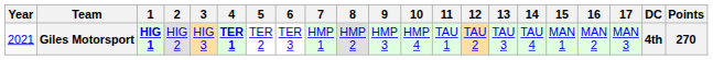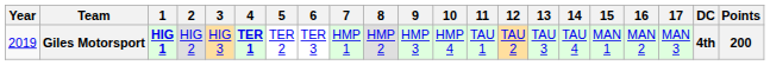 <table class="wikitable" style="text-align:center; font-size:85%">
 <tr>
 <th>Year</th>
 <th>Team</th>
 <th>1</th>
 <th>2</th>
 <th>3</th>
 <th>4</th>
 <th>5</th>
 <th>6</th>
 <th>7</th>
 <th>8</th>
 <th>9</th>
 <th>10</th>
 <th>11</th>
 <th>12</th>
 <th>13</th>
 <th>14</th>
 <th>15</th>
 <th>16</th>
 <th>17</th>
 <th>DC</th>
 <th>Points</th>
 </tr>
 <tr>
-<td><a href='#'>2021</a></td>
+<td><a href='#'>2019</a></td>
 <th nowrap>Giles Motorsport</th>
 <td style="background:#DFFFDF;"><strong><a href='#'>HIG<br>1</a></strong><br></td>
 <td style="background:#DFDFDF;"><a href='#'>HIG<br>2</a><br></td>
 <td style="background:#FFDF9F;"><a href='#'>HIG<br>3</a><br></td>
 <td style="background:#DFFFDF;"><strong><a href='#'>TER<br>1</a><br></strong></td>
 <td style="background:#FFFFFF;"><a href='#'>TER<br>2</a><br></td>
 <td style="background:#FFFFFF;"><a href='#'>TER<br>3</a><br></td>
 <td style="background:#DFFFDF;"><a href='#'>HMP<br>1</a><br></td>
 <td style="background:#DFDFDF;"><a href='#'>HMP<br>2</a><br></td>
 <td style="background:#DFFFDF;"><a href='#'>HMP<br>3</a><br></td>
 <td style="background:#DFFFDF;"><a href='#'>HMP<br>4</a><br></td>
 <td style="background:#DFFFDF;"><a href='#'>TAU<br>1</a><br></td>
 <td style="background:#FFDF9F;"><a href='#'>TAU<br>2</a><br></td>
 <td style="background:#DFFFDF;"><a href='#'>TAU<br>3</a><br></td>
 <td style="background:#DFFFDF;"><a href='#'>TAU<br>4</a><br></td>
 <td style="background:#DFFFDF;"><a href='#'>MAN<br>1</a><br></td>
 <td style="background:#DFFFDF;"><a href='#'>MAN<br>2</a><br></td>
 <td style="background:#DFFFDF;"><a href='#'>MAN<br>3</a><br></td>
 <th>4th</th>
-<th>270</th>
+<th>200</th>
 </tr>
 </table>
